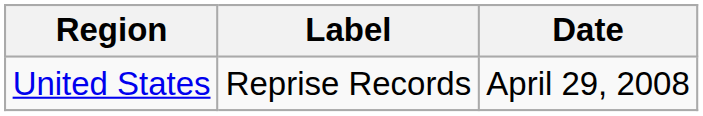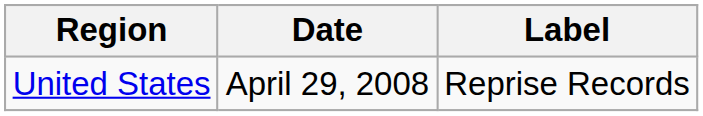 <table class="wikitable">
 <tr>
 <th>Region</th>
+<th>Date</th>
 <th>Label</th>
-<th>Date</th>
 </tr>
 <tr>
 <td rowspan="1"><a href='#'>United States</a></td>
+<td rowspan="1">April 29, 2008</td>
 <td rowspan="1">Reprise Records</td>
-<td rowspan="1">April 29, 2008</td>
 </tr>
 </table>
